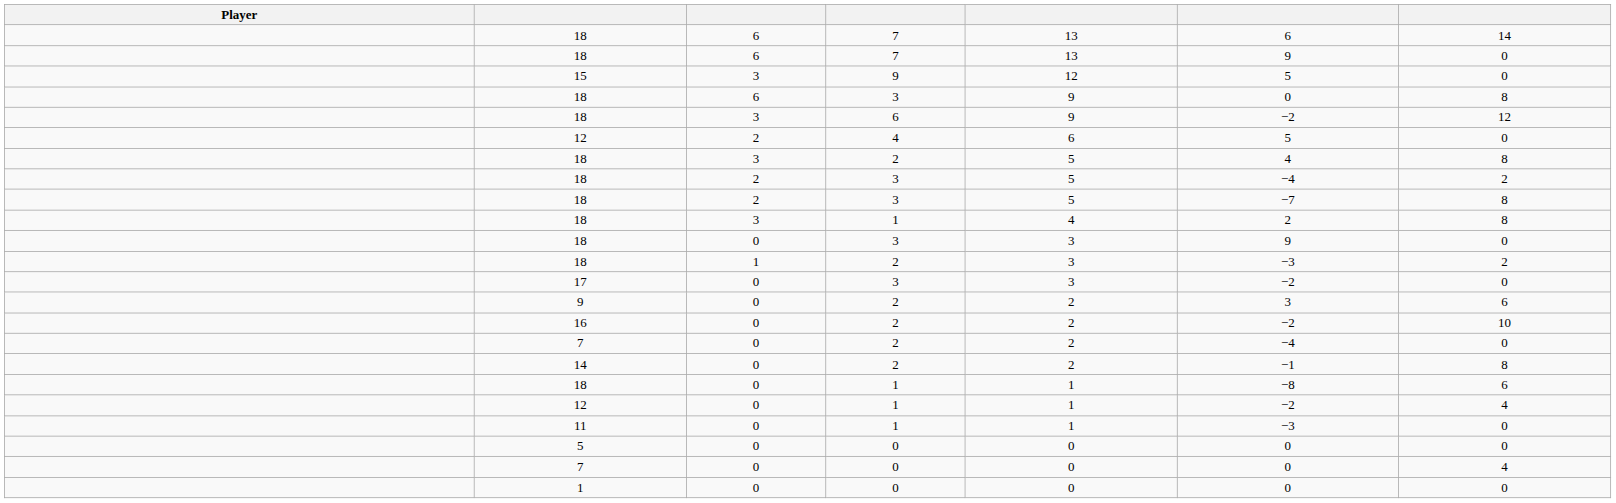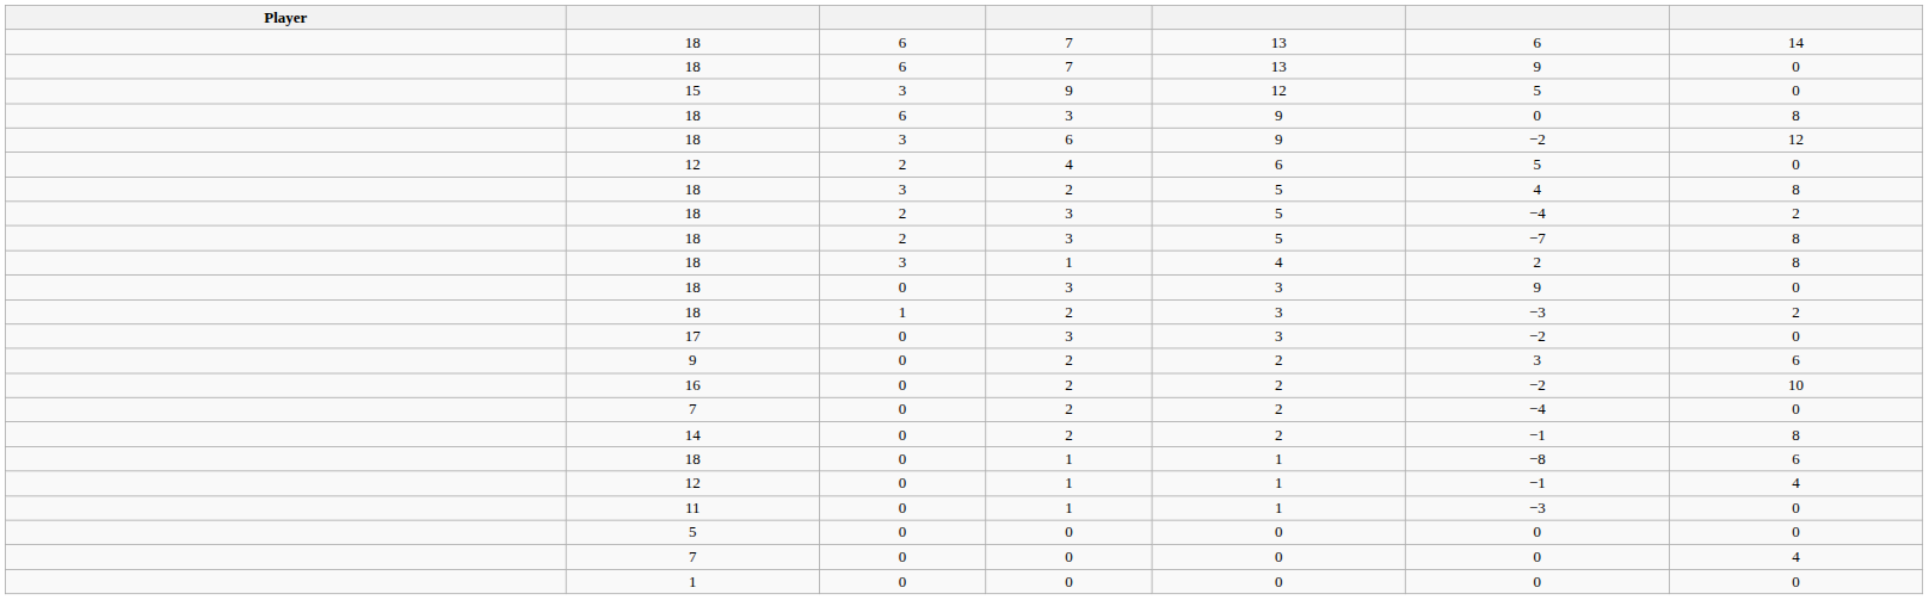 <table class="wikitable sortable" style="width:100%;">
 <tr align=center>
 <th>Player</th>
 <th></th>
 <th></th>
 <th></th>
 <th></th>
 <th data-sort-type="number"></th>
 <th></th>
 </tr>
 <tr align=center>
 <td></td>
 <td>18</td>
 <td>6</td>
 <td>7</td>
 <td>13</td>
 <td>6</td>
 <td>14</td>
 </tr>
 <tr align=center>
 <td></td>
 <td>18</td>
 <td>6</td>
 <td>7</td>
 <td>13</td>
 <td>9</td>
 <td>0</td>
 </tr>
 <tr align=center>
 <td></td>
 <td>15</td>
 <td>3</td>
 <td>9</td>
 <td>12</td>
 <td>5</td>
 <td>0</td>
 </tr>
 <tr align=center>
 <td></td>
 <td>18</td>
 <td>6</td>
 <td>3</td>
 <td>9</td>
 <td>0</td>
 <td>8</td>
 </tr>
 <tr align=center>
 <td></td>
 <td>18</td>
 <td>3</td>
 <td>6</td>
 <td>9</td>
 <td>−2</td>
 <td>12</td>
 </tr>
 <tr align=center>
 <td></td>
 <td>12</td>
 <td>2</td>
 <td>4</td>
 <td>6</td>
 <td>5</td>
 <td>0</td>
 </tr>
 <tr align=center>
 <td></td>
 <td>18</td>
 <td>3</td>
 <td>2</td>
 <td>5</td>
 <td>4</td>
 <td>8</td>
 </tr>
 <tr align=center>
 <td></td>
 <td>18</td>
 <td>2</td>
 <td>3</td>
 <td>5</td>
 <td>−4</td>
 <td>2</td>
 </tr>
 <tr align=center>
 <td></td>
 <td>18</td>
 <td>2</td>
 <td>3</td>
 <td>5</td>
 <td>−7</td>
 <td>8</td>
 </tr>
 <tr align=center>
 <td></td>
 <td>18</td>
 <td>3</td>
 <td>1</td>
 <td>4</td>
 <td>2</td>
 <td>8</td>
 </tr>
 <tr align=center>
 <td></td>
 <td>18</td>
 <td>0</td>
 <td>3</td>
 <td>3</td>
 <td>9</td>
 <td>0</td>
 </tr>
 <tr align=center>
 <td></td>
 <td>18</td>
 <td>1</td>
 <td>2</td>
 <td>3</td>
 <td>−3</td>
 <td>2</td>
 </tr>
 <tr align=center>
 <td></td>
 <td>17</td>
 <td>0</td>
 <td>3</td>
 <td>3</td>
 <td>−2</td>
 <td>0</td>
 </tr>
 <tr align=center>
 <td></td>
 <td>9</td>
 <td>0</td>
 <td>2</td>
 <td>2</td>
 <td>3</td>
 <td>6</td>
 </tr>
 <tr align=center>
 <td></td>
 <td>16</td>
 <td>0</td>
 <td>2</td>
 <td>2</td>
 <td>−2</td>
 <td>10</td>
 </tr>
 <tr align=center>
 <td></td>
 <td>7</td>
 <td>0</td>
 <td>2</td>
 <td>2</td>
 <td>−4</td>
 <td>0</td>
 </tr>
 <tr align=center>
 <td></td>
 <td>14</td>
 <td>0</td>
 <td>2</td>
 <td>2</td>
 <td>−1</td>
 <td>8</td>
 </tr>
 <tr align=center>
 <td></td>
 <td>18</td>
 <td>0</td>
 <td>1</td>
 <td>1</td>
 <td>−8</td>
 <td>6</td>
 </tr>
 <tr align=center>
 <td></td>
 <td>12</td>
 <td>0</td>
 <td>1</td>
 <td>1</td>
-<td>−2</td>
+<td>−1</td>
 <td>4</td>
 </tr>
 <tr align=center>
 <td></td>
 <td>11</td>
 <td>0</td>
 <td>1</td>
 <td>1</td>
 <td>−3</td>
 <td>0</td>
 </tr>
 <tr align=center>
 <td></td>
 <td>5</td>
 <td>0</td>
 <td>0</td>
 <td>0</td>
 <td>0</td>
 <td>0</td>
 </tr>
 <tr align=center>
 <td></td>
 <td>7</td>
 <td>0</td>
 <td>0</td>
 <td>0</td>
 <td>0</td>
 <td>4</td>
 </tr>
 <tr align=center>
 <td></td>
 <td>1</td>
 <td>0</td>
 <td>0</td>
 <td>0</td>
 <td>0</td>
 <td>0</td>
 </tr>
 </table>
